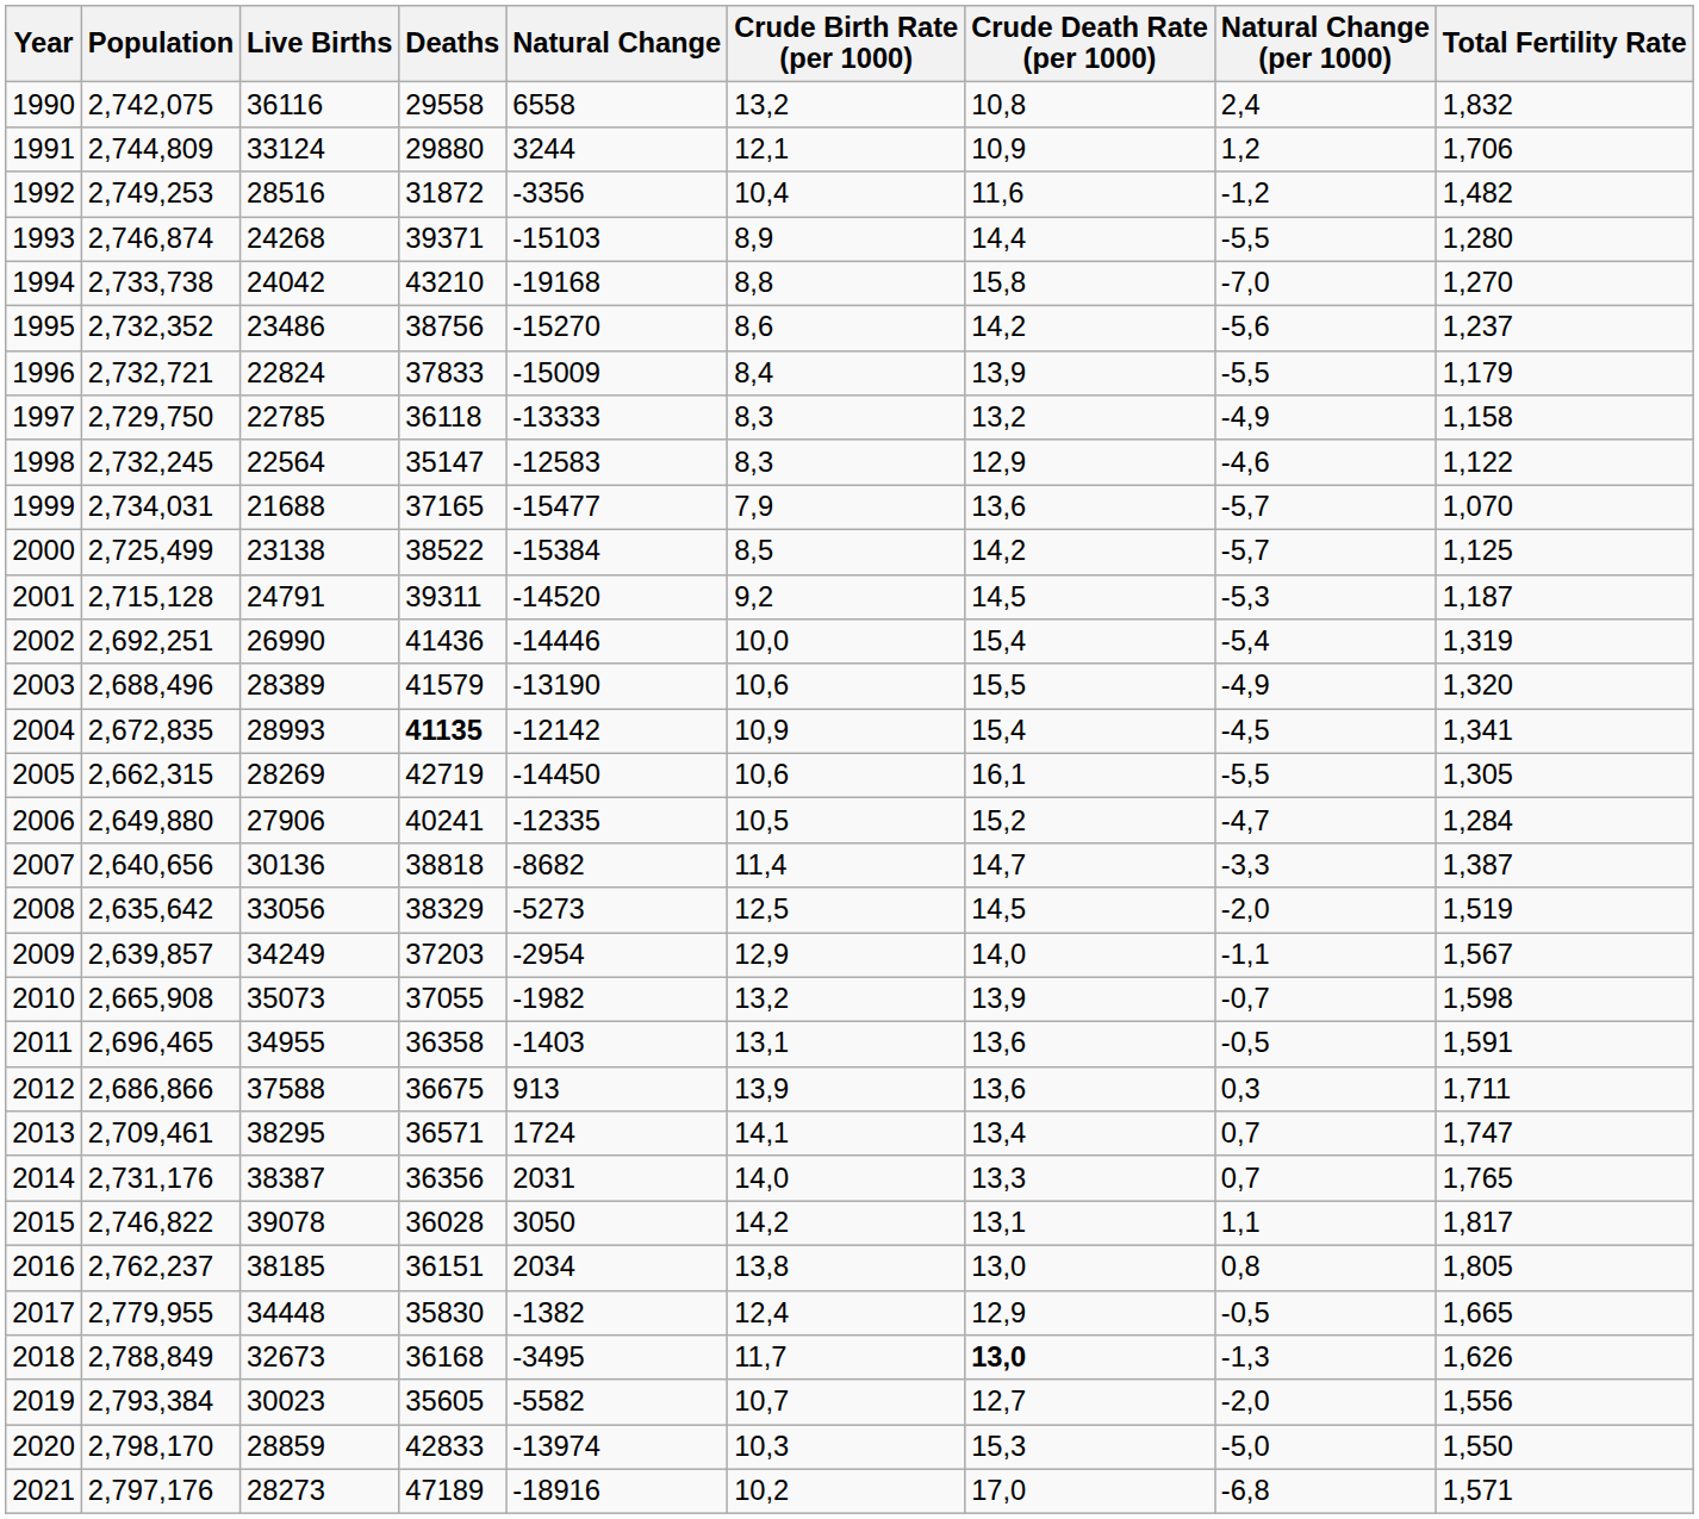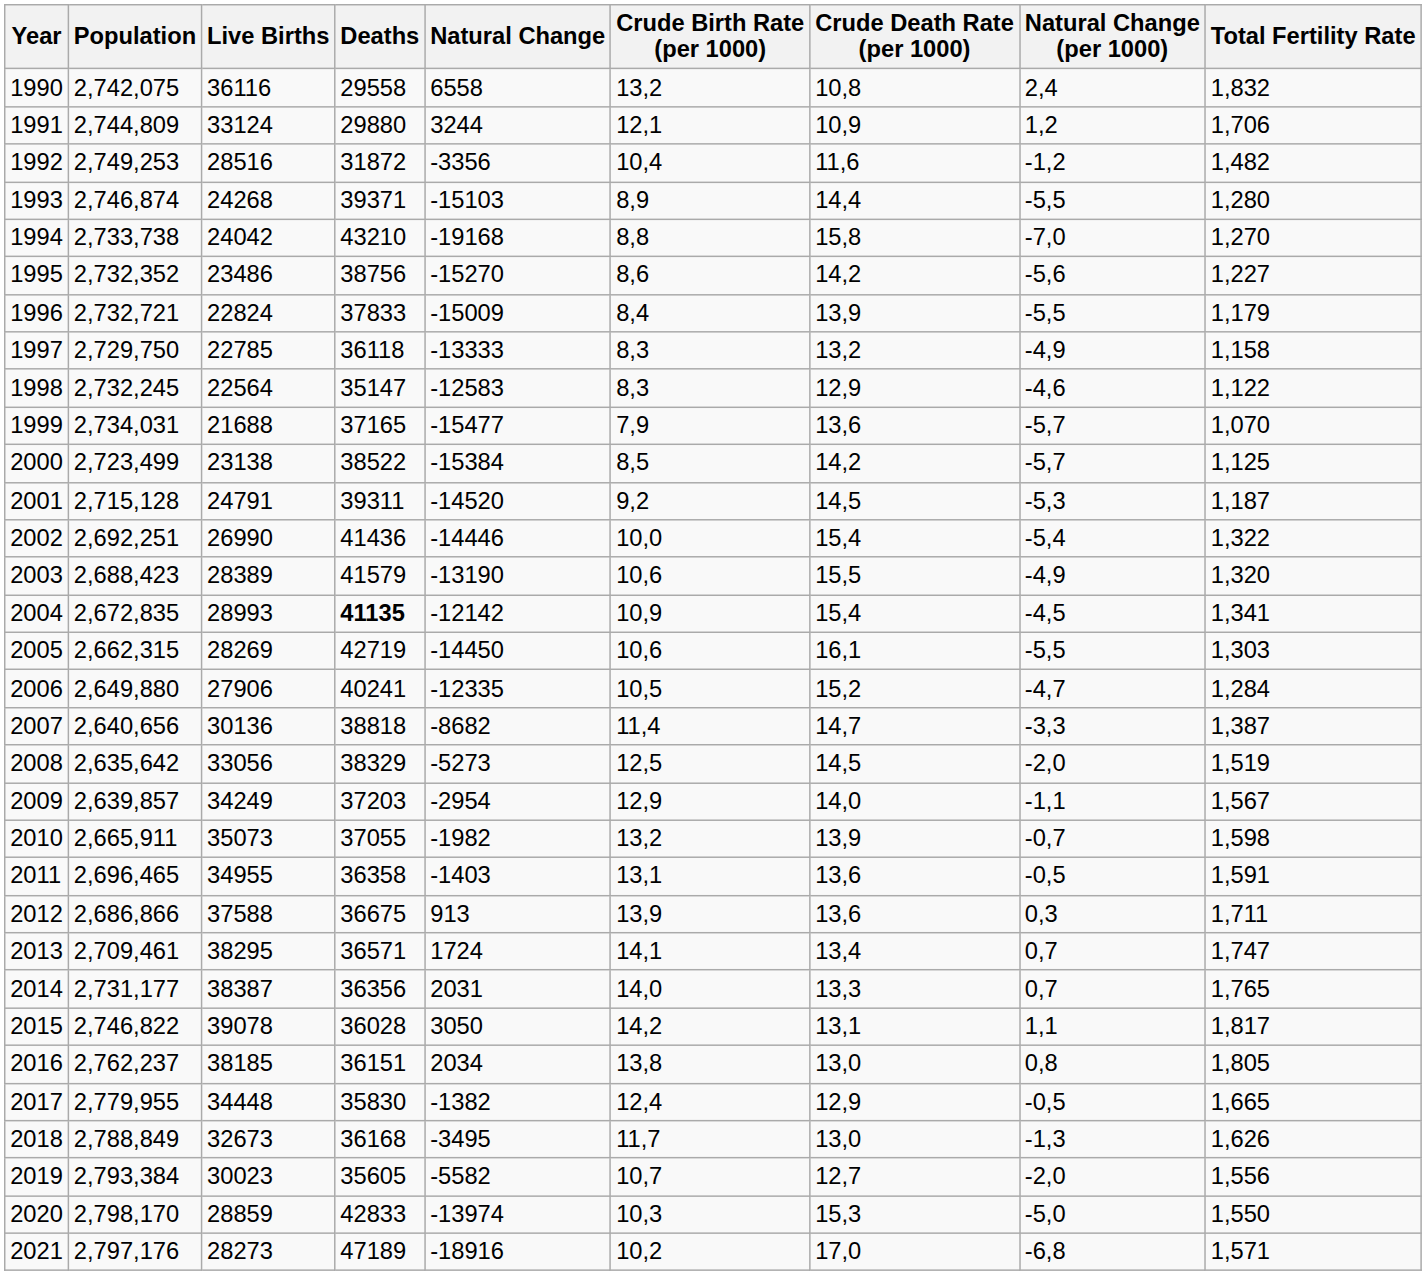 <table class="wikitable sortable mw-collapsible mw-collapsed">
 <tr>
 <th>Year</th>
 <th>Population</th>
 <th>Live Births</th>
 <th>Deaths</th>
 <th>Natural Change</th>
 <th>Crude Birth Rate<br>(per 1000)</th>
 <th>Crude Death Rate<br>(per 1000)</th>
 <th>Natural Change<br>(per 1000)</th>
 <th>Total Fertility Rate</th>
 </tr>
 <tr>
 <td>1990</td>
 <td>2,742,075</td>
 <td>36116</td>
 <td>29558</td>
 <td>6558</td>
 <td>13,2</td>
 <td>10,8</td>
 <td>2,4</td>
 <td>1,832</td>
 </tr>
 <tr>
 <td>1991</td>
 <td>2,744,809</td>
 <td>33124</td>
 <td>29880</td>
 <td>3244</td>
 <td>12,1</td>
 <td>10,9</td>
 <td>1,2</td>
 <td>1,706</td>
 </tr>
 <tr>
 <td>1992</td>
 <td>2,749,253</td>
 <td>28516</td>
 <td>31872</td>
 <td>-3356</td>
 <td>10,4</td>
 <td>11,6</td>
 <td>-1,2</td>
 <td>1,482</td>
 </tr>
 <tr>
 <td>1993</td>
 <td>2,746,874</td>
 <td>24268</td>
 <td>39371</td>
 <td>-15103</td>
 <td>8,9</td>
 <td>14,4</td>
 <td>-5,5</td>
 <td>1,280</td>
 </tr>
 <tr>
 <td>1994</td>
 <td>2,733,738</td>
 <td>24042</td>
 <td>43210</td>
 <td>-19168</td>
 <td>8,8</td>
 <td>15,8</td>
 <td>-7,0</td>
 <td>1,270</td>
 </tr>
 <tr>
 <td>1995</td>
 <td>2,732,352</td>
 <td>23486</td>
 <td>38756</td>
 <td>-15270</td>
 <td>8,6</td>
 <td>14,2</td>
 <td>-5,6</td>
-<td>1,237</td>
+<td>1,227</td>
 </tr>
 <tr>
 <td>1996</td>
 <td>2,732,721</td>
 <td>22824</td>
 <td>37833</td>
 <td>-15009</td>
 <td>8,4</td>
 <td>13,9</td>
 <td>-5,5</td>
 <td>1,179</td>
 </tr>
 <tr>
 <td>1997</td>
 <td>2,729,750</td>
 <td>22785</td>
 <td>36118</td>
 <td>-13333</td>
 <td>8,3</td>
 <td>13,2</td>
 <td>-4,9</td>
 <td>1,158</td>
 </tr>
 <tr>
 <td>1998</td>
 <td>2,732,245</td>
 <td>22564</td>
 <td>35147</td>
 <td>-12583</td>
 <td>8,3</td>
 <td>12,9</td>
 <td>-4,6</td>
 <td>1,122</td>
 </tr>
 <tr>
 <td>1999</td>
 <td>2,734,031</td>
 <td>21688</td>
 <td>37165</td>
 <td>-15477</td>
 <td>7,9</td>
 <td>13,6</td>
 <td>-5,7</td>
 <td>1,070</td>
 </tr>
 <tr>
 <td>2000</td>
-<td>2,725,499</td>
+<td>2,723,499</td>
 <td>23138</td>
 <td>38522</td>
 <td>-15384</td>
 <td>8,5</td>
 <td>14,2</td>
 <td>-5,7</td>
 <td>1,125</td>
 </tr>
 <tr>
 <td>2001</td>
 <td>2,715,128</td>
 <td>24791</td>
 <td>39311</td>
 <td>-14520</td>
 <td>9,2</td>
 <td>14,5</td>
 <td>-5,3</td>
 <td>1,187</td>
 </tr>
 <tr>
 <td>2002</td>
 <td>2,692,251</td>
 <td>26990</td>
 <td>41436</td>
 <td>-14446</td>
 <td>10,0</td>
 <td>15,4</td>
 <td>-5,4</td>
-<td>1,319</td>
+<td>1,322</td>
 </tr>
 <tr>
 <td>2003</td>
-<td>2,688,496</td>
+<td>2,688,423</td>
 <td>28389</td>
 <td>41579</td>
 <td>-13190</td>
 <td>10,6</td>
 <td>15,5</td>
 <td>-4,9</td>
 <td>1,320</td>
 </tr>
 <tr>
 <td>2004</td>
 <td>2,672,835</td>
 <td>28993</td>
 <td><strong>41135</strong></td>
 <td>-12142</td>
 <td>10,9</td>
 <td>15,4</td>
 <td>-4,5</td>
 <td>1,341</td>
 </tr>
 <tr>
 <td>2005</td>
 <td>2,662,315</td>
 <td>28269</td>
 <td>42719</td>
 <td>-14450</td>
 <td>10,6</td>
 <td>16,1</td>
 <td>-5,5</td>
-<td>1,305</td>
+<td>1,303</td>
 </tr>
 <tr>
 <td>2006</td>
 <td>2,649,880</td>
 <td>27906</td>
 <td>40241</td>
 <td>-12335</td>
 <td>10,5</td>
 <td>15,2</td>
 <td>-4,7</td>
 <td>1,284</td>
 </tr>
 <tr>
 <td>2007</td>
 <td>2,640,656</td>
 <td>30136</td>
 <td>38818</td>
 <td>-8682</td>
 <td>11,4</td>
 <td>14,7</td>
 <td>-3,3</td>
 <td>1,387</td>
 </tr>
 <tr>
 <td>2008</td>
 <td>2,635,642</td>
 <td>33056</td>
 <td>38329</td>
 <td>-5273</td>
 <td>12,5</td>
 <td>14,5</td>
 <td>-2,0</td>
 <td>1,519</td>
 </tr>
 <tr>
 <td>2009</td>
 <td>2,639,857</td>
 <td>34249</td>
 <td>37203</td>
 <td>-2954</td>
 <td>12,9</td>
 <td>14,0</td>
 <td>-1,1</td>
 <td>1,567</td>
 </tr>
 <tr>
 <td>2010</td>
-<td>2,665,908</td>
+<td>2,665,911</td>
 <td>35073</td>
 <td>37055</td>
 <td>-1982</td>
 <td>13,2</td>
 <td>13,9</td>
 <td>-0,7</td>
 <td>1,598</td>
 </tr>
 <tr>
 <td>2011</td>
 <td>2,696,465</td>
 <td>34955</td>
 <td>36358</td>
 <td>-1403</td>
 <td>13,1</td>
 <td>13,6</td>
 <td>-0,5</td>
 <td>1,591</td>
 </tr>
 <tr>
 <td>2012</td>
 <td>2,686,866</td>
 <td>37588</td>
 <td>36675</td>
 <td>913</td>
 <td>13,9</td>
 <td>13,6</td>
 <td>0,3</td>
 <td>1,711</td>
 </tr>
 <tr>
 <td>2013</td>
 <td>2,709,461</td>
 <td>38295</td>
 <td>36571</td>
 <td>1724</td>
 <td>14,1</td>
 <td>13,4</td>
 <td>0,7</td>
 <td>1,747</td>
 </tr>
 <tr>
 <td>2014</td>
-<td>2,731,176</td>
+<td>2,731,177</td>
 <td>38387</td>
 <td>36356</td>
 <td>2031</td>
 <td>14,0</td>
 <td>13,3</td>
 <td>0,7</td>
 <td>1,765</td>
 </tr>
 <tr>
 <td>2015</td>
 <td>2,746,822</td>
 <td>39078</td>
 <td>36028</td>
 <td>3050</td>
 <td>14,2</td>
 <td>13,1</td>
 <td>1,1</td>
 <td>1,817</td>
 </tr>
 <tr>
 <td>2016</td>
 <td>2,762,237</td>
 <td>38185</td>
 <td>36151</td>
 <td>2034</td>
 <td>13,8</td>
 <td>13,0</td>
 <td>0,8</td>
 <td>1,805</td>
 </tr>
 <tr>
 <td>2017</td>
 <td>2,779,955</td>
 <td>34448</td>
 <td>35830</td>
 <td>-1382</td>
 <td>12,4</td>
 <td>12,9</td>
 <td>-0,5</td>
 <td>1,665</td>
 </tr>
 <tr>
 <td>2018</td>
 <td>2,788,849</td>
 <td>32673</td>
 <td>36168</td>
 <td>-3495</td>
 <td>11,7</td>
-<td><strong>13,0</strong></td>
+<td>13,0</td>
 <td>-1,3</td>
 <td>1,626</td>
 </tr>
 <tr>
 <td>2019</td>
 <td>2,793,384</td>
 <td>30023</td>
 <td>35605</td>
 <td>-5582</td>
 <td>10,7</td>
 <td>12,7</td>
 <td>-2,0</td>
 <td>1,556</td>
 </tr>
 <tr>
 <td>2020</td>
 <td>2,798,170</td>
 <td>28859</td>
 <td>42833</td>
 <td>-13974</td>
 <td>10,3</td>
 <td>15,3</td>
 <td>-5,0</td>
 <td>1,550</td>
 </tr>
 <tr>
 <td>2021</td>
 <td>2,797,176</td>
 <td>28273</td>
 <td>47189</td>
 <td>-18916</td>
 <td>10,2</td>
 <td>17,0</td>
 <td>-6,8</td>
 <td>1,571</td>
 </tr>
 </table>
